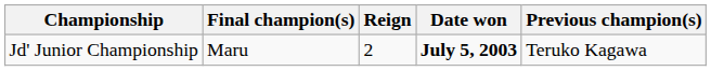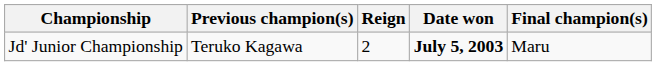 <table class="wikitable">
 <tr>
 <th>Championship</th>
-<th>Final champion(s)</th>
+<th>Previous champion(s)</th>
 <th>Reign</th>
 <th>Date won</th>
-<th>Previous champion(s)</th>
+<th>Final champion(s)</th>
 </tr>
 <tr>
 <td>Jd' Junior Championship</td>
-<td>Maru</td>
+<td>Teruko Kagawa</td>
 <td>2</td>
 <td><strong>July 5, 2003</strong></td>
-<td>Teruko Kagawa</td>
+<td>Maru</td>
 </tr>
 </table>
